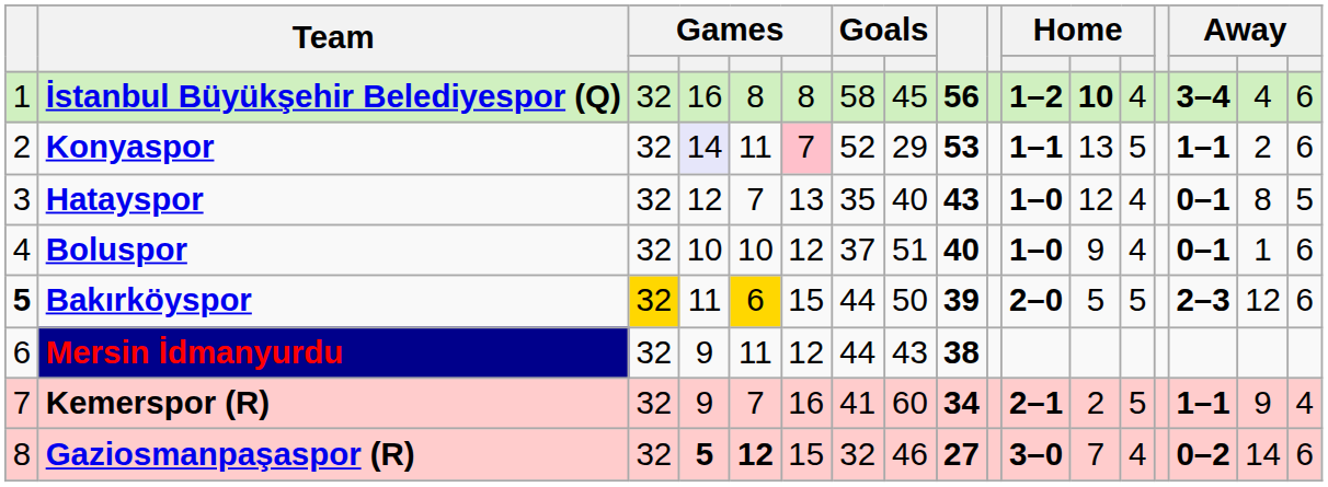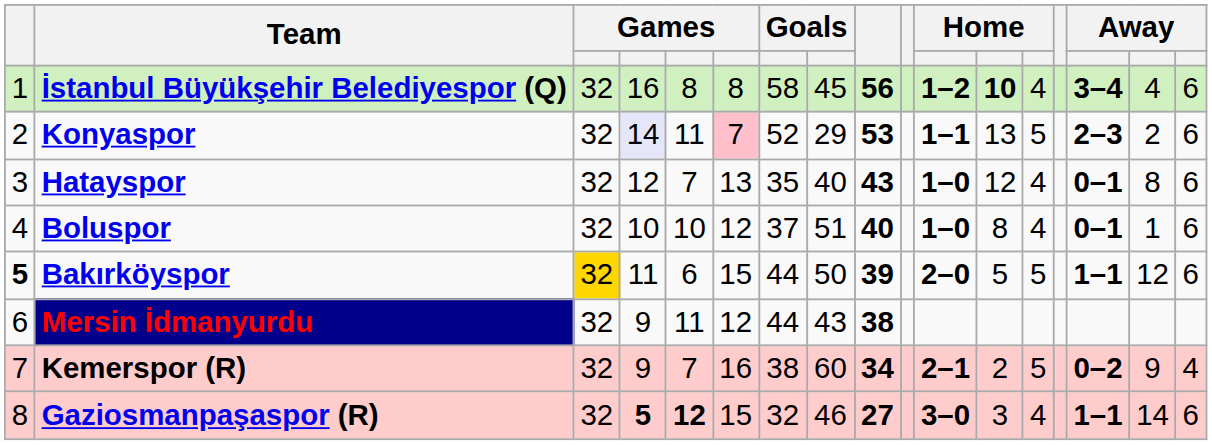 <table class="wikitable" style="text-align: center;">
 <tr>
 <th rowspan=2></th>
 <th rowspan=2>Team</th>
 <th colspan=4>Games</th>
 <th colspan=2>Goals</th>
 <th rowspan=2></th>
 <th rowspan=2></th>
 <th colspan=3>Home</th>
 <th rowspan=2></th>
 <th colspan=3>Away</th>
 </tr>
 <tr>
 <th></th>
 <th></th>
 <th></th>
 <th></th>
 <th></th>
 <th></th>
 <th></th>
 <th></th>
 <th></th>
 <th></th>
 <th></th>
 <th></th>
 </tr>
 <tr>
 <td bgcolor="#D0F0C0">1</td>
 <td align="left" bgcolor="#D0F0C0"><strong><a href='#'>İstanbul Büyükşehir Belediyespor</a> (Q)</strong></td>
 <td bgcolor="#D0F0C0">32</td>
 <td bgcolor="#D0F0C0">16</td>
 <td bgcolor="#D0F0C0">8</td>
 <td bgcolor="#D0F0C0">8</td>
 <td bgcolor="#D0F0C0">58</td>
 <td bgcolor="#D0F0C0">45</td>
 <td bgcolor="#D0F0C0"><strong>56</strong></td>
 <td bgcolor="#D0F0C0"></td>
 <td bgcolor="#D0F0C0"><strong>1–2</strong></td>
 <td bgcolor="#D0F0C0"><strong>10</strong></td>
 <td bgcolor="#D0F0C0">4</td>
 <td bgcolor="#D0F0C0"></td>
 <td bgcolor="#D0F0C0"><strong>3–4</strong></td>
 <td bgcolor="#D0F0C0">4</td>
 <td bgcolor="#D0F0C0">6</td>
 </tr>
 <tr>
 <td>2</td>
 <td align="left"><strong><a href='#'>Konyaspor</a></strong></td>
 <td>32</td>
 <td style="background: lavender;">14</td>
 <td>11</td>
 <td style="background: pink;">7</td>
 <td>52</td>
 <td>29</td>
 <td><strong>53</strong></td>
 <td></td>
 <td><strong>1–1</strong></td>
 <td>13</td>
 <td>5</td>
 <td></td>
-<td><strong>1–1</strong></td>
+<td><strong>2–3</strong></td>
 <td>2</td>
 <td>6</td>
 </tr>
 <tr>
 <td>3</td>
 <td align="left"><strong><a href='#'>Hatayspor</a></strong></td>
 <td>32</td>
 <td>12</td>
 <td>7</td>
 <td>13</td>
 <td>35</td>
 <td>40</td>
 <td><strong>43</strong></td>
 <td></td>
 <td><strong>1–0</strong></td>
 <td>12</td>
 <td>4</td>
 <td></td>
 <td><strong>0–1</strong></td>
 <td>8</td>
-<td>5</td>
+<td>6</td>
 </tr>
 <tr>
 <td>4</td>
 <td align="left"><strong><a href='#'>Boluspor</a></strong></td>
 <td>32</td>
 <td>10</td>
 <td>10</td>
 <td>12</td>
 <td>37</td>
 <td>51</td>
 <td><strong>40</strong></td>
 <td></td>
 <td><strong>1–0</strong></td>
-<td>9</td>
+<td>8</td>
 <td>4</td>
 <td></td>
 <td><strong>0–1</strong></td>
 <td>1</td>
 <td>6</td>
 </tr>
 <tr>
 <td><strong>5</strong></td>
 <td align="left"><strong><a href='#'>Bakırköyspor</a></strong></td>
 <td style="background: gold;">32</td>
 <td>11</td>
-<td style="background: gold;">6</td>
+<td>6</td>
 <td>15</td>
 <td>44</td>
 <td>50</td>
 <td><strong>39</strong></td>
 <td></td>
 <td><strong>2–0</strong></td>
 <td>5</td>
 <td>5</td>
 <td></td>
-<td><strong>2–3</strong></td>
+<td><strong>1–1</strong></td>
 <td>12</td>
 <td>6</td>
 </tr>
 <tr>
 <td>6</td>
 <td align="left" bgcolor="#00008B" style="color:red;"><strong>Mersin İdmanyurdu</strong></td>
 <td>32</td>
 <td>9</td>
 <td>11</td>
 <td>12</td>
 <td>44</td>
 <td>43</td>
 <td><strong>38</strong></td>
 <td></td>
 <td></td>
 <td></td>
 <td></td>
 <td></td>
 <td></td>
 <td></td>
 <td></td>
 </tr>
 <tr>
 <td bgcolor="#FFCCCC">7</td>
 <td align="left" bgcolor="#FFCCCC"><strong>Kemerspor (R)</strong></td>
 <td bgcolor="#FFCCCC">32</td>
 <td bgcolor="#FFCCCC">9</td>
 <td bgcolor="#FFCCCC">7</td>
 <td bgcolor="#FFCCCC">16</td>
-<td bgcolor="#FFCCCC">41</td>
+<td bgcolor="#FFCCCC">38</td>
 <td bgcolor="#FFCCCC">60</td>
 <td bgcolor="#FFCCCC"><strong>34</strong></td>
 <td bgcolor="#FFCCCC"></td>
 <td bgcolor="#FFCCCC"><strong>2–1</strong></td>
 <td bgcolor="#FFCCCC">2</td>
 <td bgcolor="#FFCCCC">5</td>
 <td bgcolor="#FFCCCC"></td>
-<td bgcolor="#FFCCCC"><strong>1–1</strong></td>
+<td bgcolor="#FFCCCC"><strong>0–2</strong></td>
 <td bgcolor="#FFCCCC">9</td>
 <td bgcolor="#FFCCCC">4</td>
 </tr>
 <tr>
 <td bgcolor="#FFCCCC">8</td>
 <td align="left" bgcolor="#FFCCCC"><strong><a href='#'>Gaziosmanpaşaspor</a> (R)</strong></td>
 <td bgcolor="#FFCCCC">32</td>
 <td bgcolor="#FFCCCC"><strong>5</strong></td>
 <td bgcolor="#FFCCCC"><strong>12</strong></td>
 <td bgcolor="#FFCCCC">15</td>
 <td bgcolor="#FFCCCC">32</td>
 <td bgcolor="#FFCCCC">46</td>
 <td bgcolor="#FFCCCC"><strong>27</strong></td>
 <td bgcolor="#FFCCCC"></td>
 <td bgcolor="#FFCCCC"><strong>3–0</strong></td>
-<td bgcolor="#FFCCCC">7</td>
+<td bgcolor="#FFCCCC">3</td>
 <td bgcolor="#FFCCCC">4</td>
 <td bgcolor="#FFCCCC"></td>
-<td bgcolor="#FFCCCC"><strong>0–2</strong></td>
+<td bgcolor="#FFCCCC"><strong>1–1</strong></td>
 <td bgcolor="#FFCCCC">14</td>
 <td bgcolor="#FFCCCC">6</td>
 </tr>
 </table>
